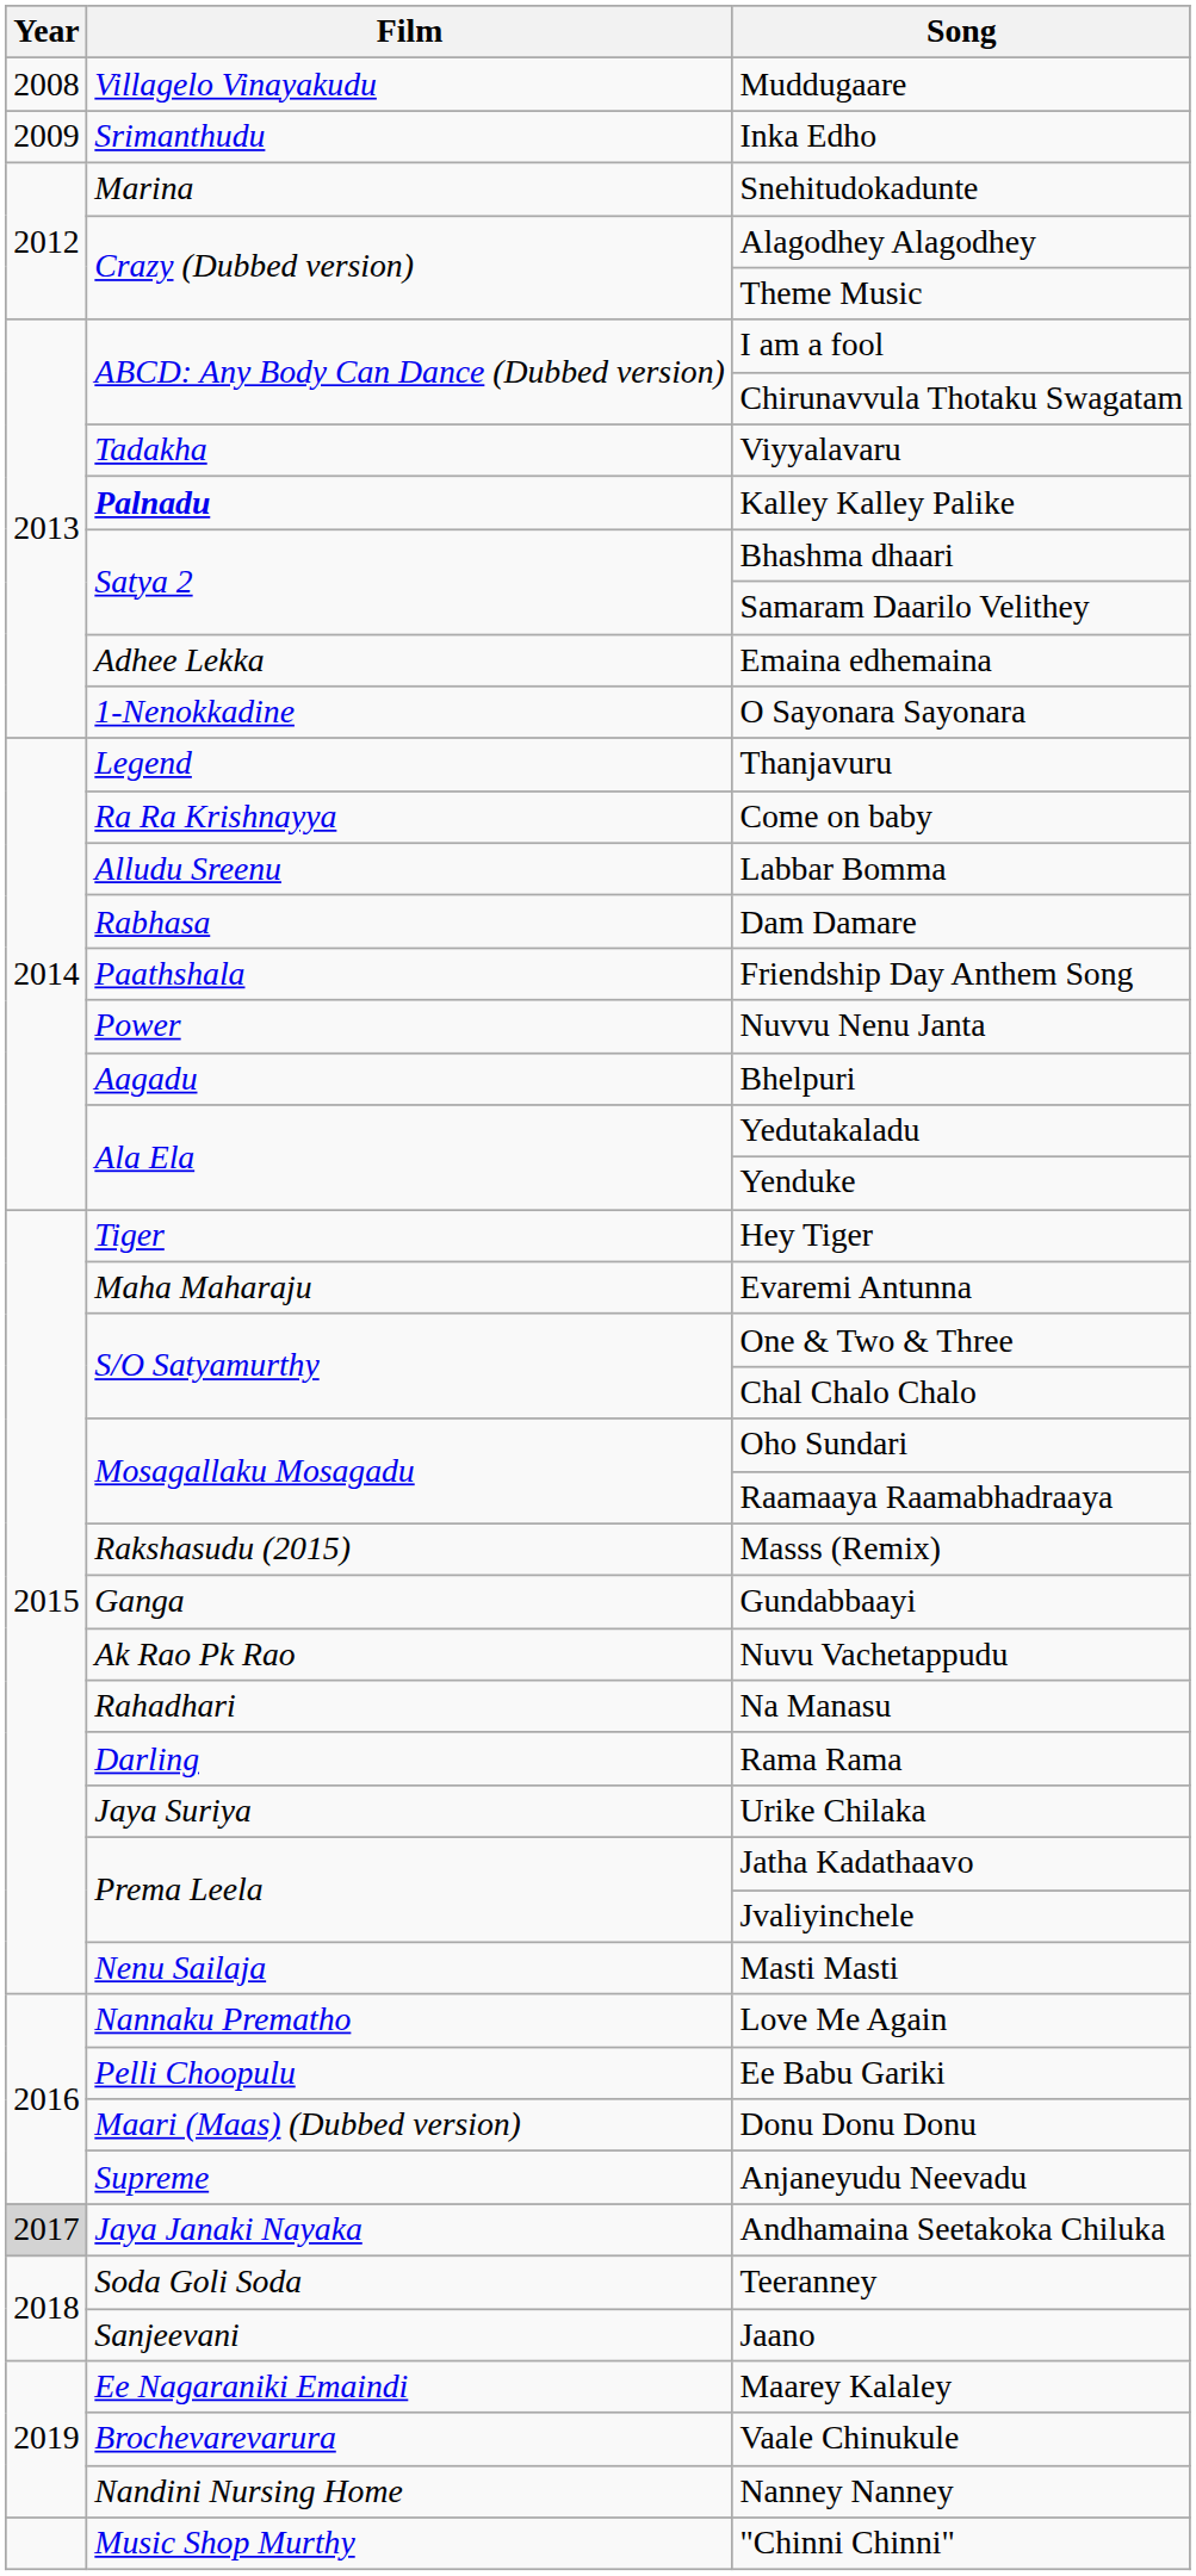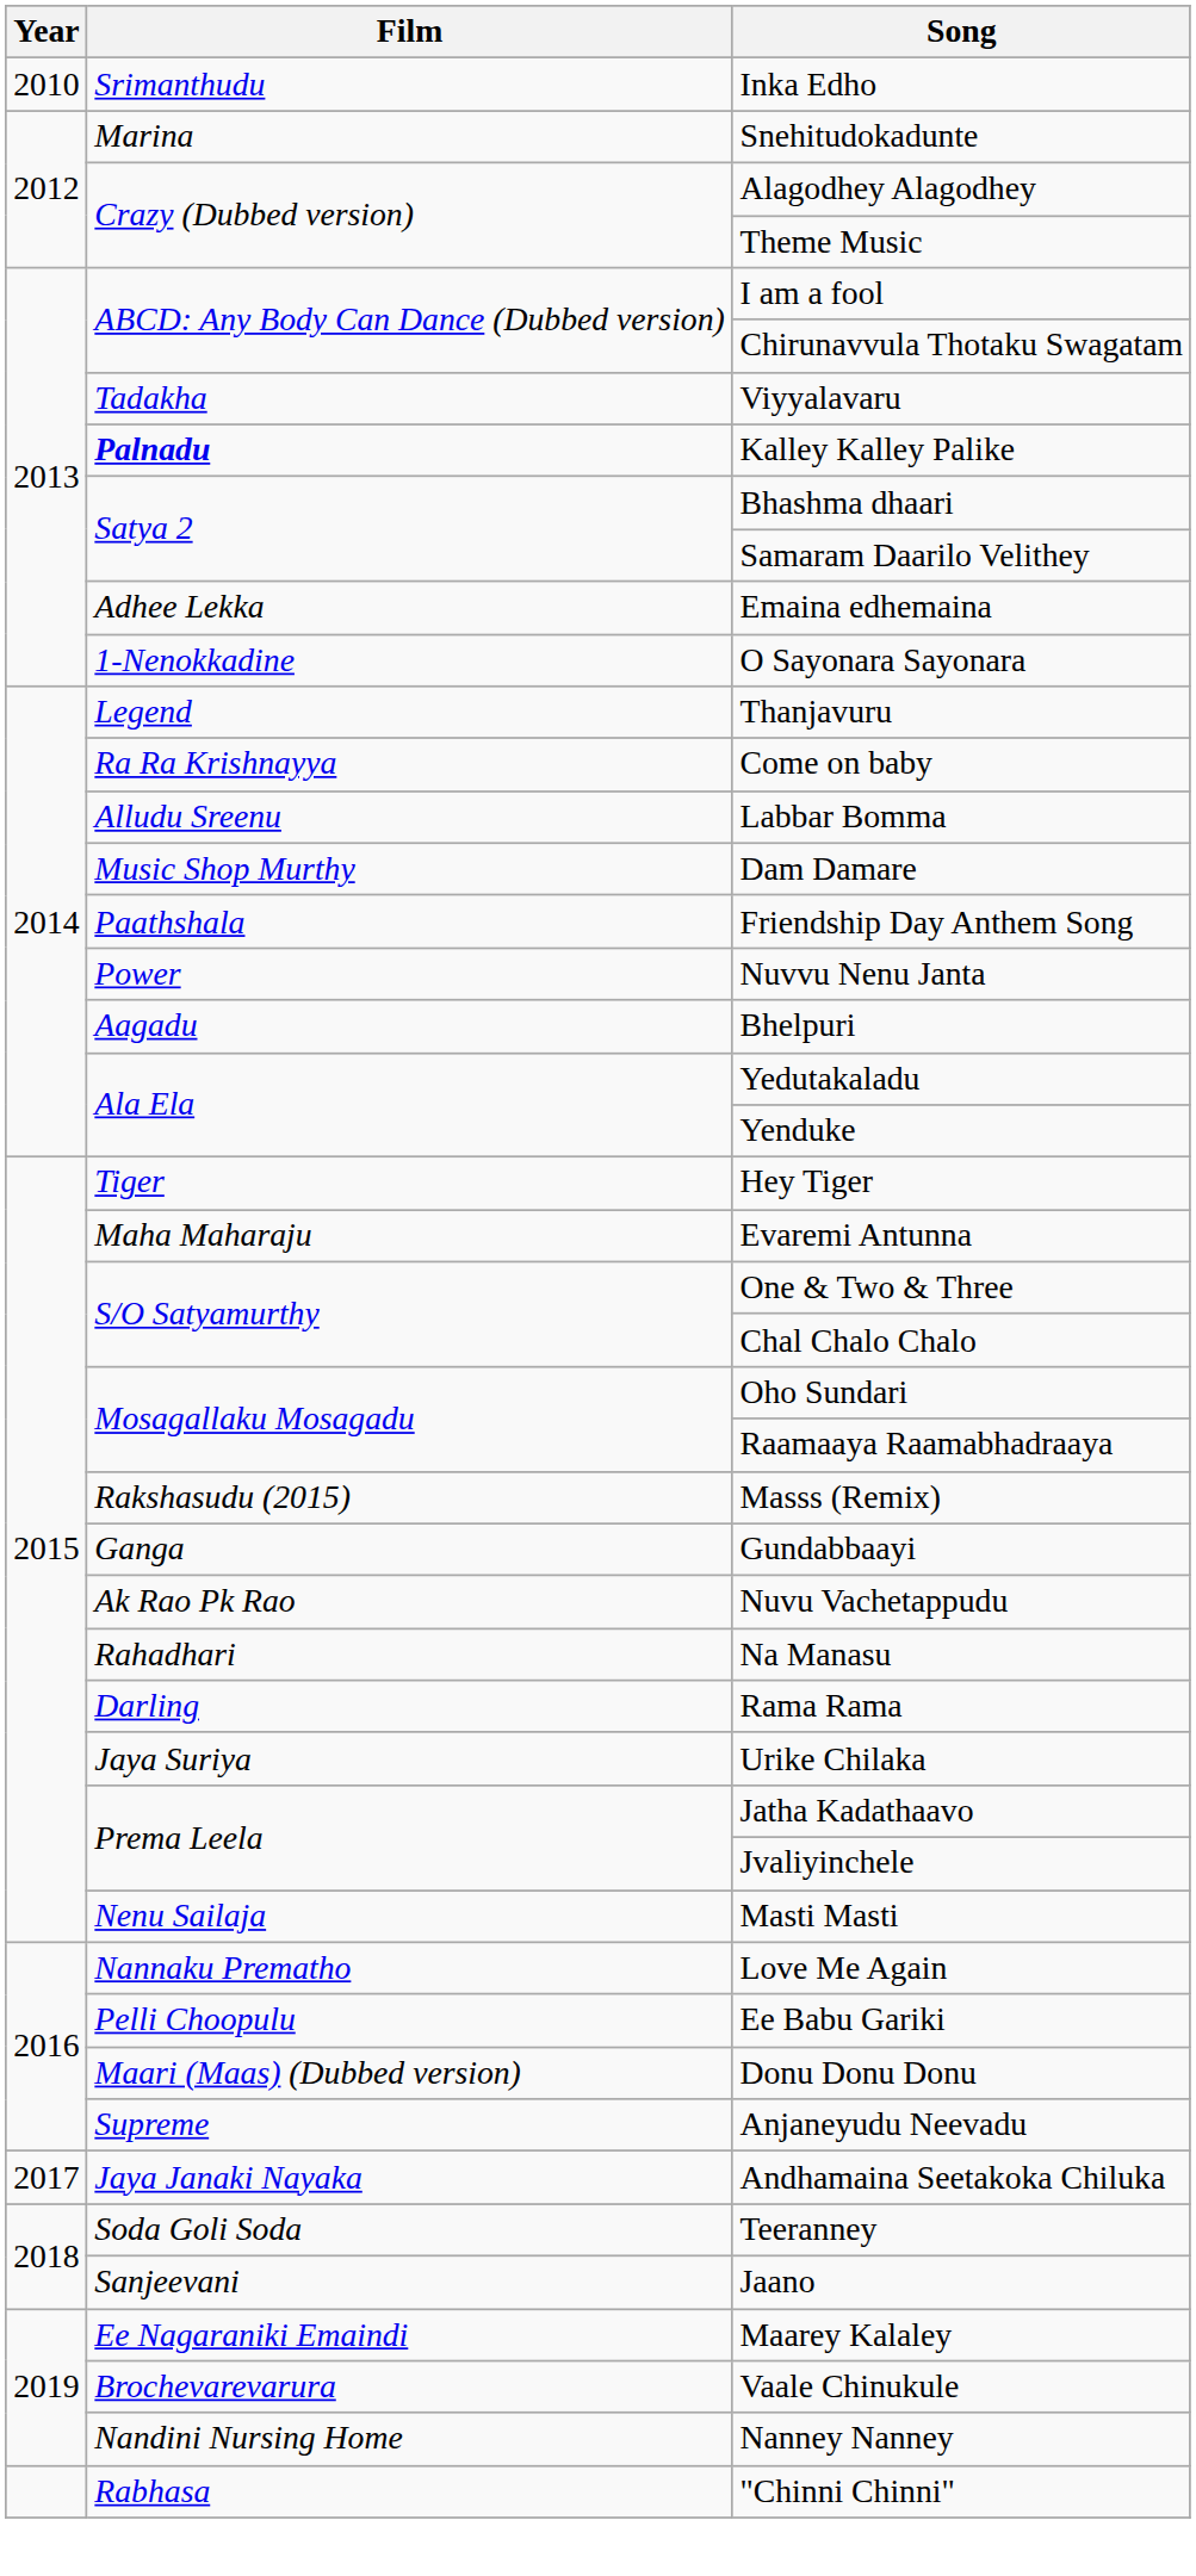 <table class="wikitable">
 <tr>
 <th>Year</th>
 <th>Film</th>
 <th>Song</th>
 </tr>
 <tr>
-<td>2008</td>
-<td><em><a href='#'>Villagelo Vinayakudu</a></em></td>
-<td>Muddugaare</td>
-</tr>
-<tr>
-<td>2009</td>
+<td>2010</td>
 <td><em><a href='#'>Srimanthudu</a></em></td>
 <td>Inka Edho</td>
 </tr>
 <tr>
 <td rowspan="3">2012</td>
 <td><em>Marina</em></td>
 <td>Snehitudokadunte</td>
 </tr>
 <tr>
 <td rowspan="2"><em><a href='#'>Crazy</a> (Dubbed version)</em></td>
 <td>Alagodhey Alagodhey</td>
 </tr>
 <tr>
 <td>Theme Music</td>
 </tr>
 <tr>
 <td rowspan="8">2013</td>
 <td rowspan="2"><em><a href='#'>ABCD: Any Body Can Dance</a> (Dubbed version)</em></td>
 <td>I am a fool</td>
 </tr>
 <tr>
 <td>Chirunavvula Thotaku Swagatam</td>
 </tr>
 <tr>
 <td><em><a href='#'>Tadakha</a></em></td>
 <td>Viyyalavaru</td>
 </tr>
 <tr>
 <td><strong><a href='#'><em>Palnadu</em></a></strong></td>
 <td>Kalley Kalley Palike</td>
 </tr>
 <tr>
 <td rowspan="2"><em><a href='#'>Satya 2</a></em></td>
 <td>Bhashma dhaari</td>
 </tr>
 <tr>
 <td>Samaram Daarilo Velithey</td>
 </tr>
 <tr>
 <td><em>Adhee Lekka</em></td>
 <td>Emaina edhemaina</td>
 </tr>
 <tr>
 <td><a href='#'><em>1-Nenokkadine</em></a></td>
 <td>O Sayonara Sayonara</td>
 </tr>
 <tr>
 <td rowspan="9">2014</td>
 <td><a href='#'><em>Legend</em></a></td>
 <td>Thanjavuru</td>
 </tr>
 <tr>
 <td><em><a href='#'>Ra Ra Krishnayya</a></em></td>
 <td>Come on baby</td>
 </tr>
 <tr>
 <td><em><a href='#'>Alludu Sreenu</a></em></td>
 <td>Labbar Bomma</td>
 </tr>
 <tr>
-<td><em><a href='#'>Rabhasa</a></em></td>
+<td><em><a href='#'>Music Shop Murthy</a></em></td>
 <td>Dam Damare</td>
 </tr>
 <tr>
 <td><em><a href='#'>Paathshala</a></em></td>
 <td>Friendship Day Anthem Song</td>
 </tr>
 <tr>
 <td><a href='#'><em>Power</em></a></td>
 <td>Nuvvu Nenu Janta</td>
 </tr>
 <tr>
 <td><em><a href='#'>Aagadu</a></em></td>
 <td>Bhelpuri</td>
 </tr>
 <tr>
 <td rowspan="2"><em><a href='#'>Ala Ela</a></em></td>
 <td>Yedutakaladu</td>
 </tr>
 <tr>
 <td>Yenduke</td>
 </tr>
 <tr>
 <td rowspan="15">2015</td>
 <td><a href='#'><em>Tiger</em></a></td>
 <td>Hey Tiger</td>
 </tr>
 <tr>
 <td><em>Maha Maharaju</em></td>
 <td>Evaremi Antunna</td>
 </tr>
 <tr>
 <td rowspan="2"><em><a href='#'>S/O Satyamurthy</a></em></td>
 <td>One & Two & Three</td>
 </tr>
 <tr>
 <td>Chal Chalo Chalo</td>
 </tr>
 <tr>
 <td rowspan="2"><a href='#'><em>Mosagallaku Mosagadu</em></a></td>
 <td>Oho Sundari</td>
 </tr>
 <tr>
 <td>Raamaaya Raamabhadraaya</td>
 </tr>
 <tr>
 <td><em>Rakshasudu (2015)</em></td>
 <td>Masss (Remix)</td>
 </tr>
 <tr>
 <td><em>Ganga</em></td>
 <td>Gundabbaayi</td>
 </tr>
 <tr>
 <td><em>Ak Rao Pk Rao</em></td>
 <td>Nuvu Vachetappudu</td>
 </tr>
 <tr>
 <td><em>Rahadhari</em></td>
 <td>Na Manasu</td>
 </tr>
 <tr>
 <td><a href='#'><em>Darling</em></a></td>
 <td>Rama Rama</td>
 </tr>
 <tr>
 <td><em>Jaya Suriya</em></td>
 <td>Urike Chilaka</td>
 </tr>
 <tr>
 <td rowspan="2"><em>Prema Leela</em></td>
 <td>Jatha Kadathaavo</td>
 </tr>
 <tr>
 <td>Jvaliyinchele</td>
 </tr>
 <tr>
 <td><em><a href='#'>Nenu Sailaja</a></em></td>
 <td>Masti Masti</td>
 </tr>
 <tr>
 <td rowspan="4">2016</td>
 <td><em><a href='#'>Nannaku Prematho</a></em></td>
 <td>Love Me Again</td>
 </tr>
 <tr>
 <td><em><a href='#'>Pelli Choopulu</a></em></td>
 <td>Ee Babu Gariki</td>
 </tr>
 <tr>
 <td><em><a href='#'>Maari (Maas)</a> (Dubbed version)</em></td>
 <td>Donu Donu Donu</td>
 </tr>
 <tr>
 <td><a href='#'><em>Supreme</em></a></td>
 <td>Anjaneyudu Neevadu</td>
 </tr>
 <tr>
-<td style="background: lightgrey;">2017</td>
+<td>2017</td>
 <td><em><a href='#'>Jaya Janaki Nayaka</a></em></td>
 <td>Andhamaina Seetakoka Chiluka</td>
 </tr>
 <tr>
 <td rowspan="2">2018</td>
 <td><em>Soda Goli Soda</em></td>
 <td>Teeranney</td>
 </tr>
 <tr>
 <td><em>Sanjeevani</em></td>
 <td>Jaano</td>
 </tr>
 <tr>
 <td rowspan="3">2019</td>
 <td><em><a href='#'>Ee Nagaraniki Emaindi</a></em></td>
 <td>Maarey Kalaley</td>
 </tr>
 <tr>
 <td><em><a href='#'>Brochevarevarura</a></em></td>
 <td>Vaale Chinukule</td>
 </tr>
 <tr>
 <td><em>Nandini Nursing Home</em></td>
 <td>Nanney Nanney</td>
 </tr>
 <tr>
 <td></td>
-<td><em><a href='#'>Music Shop Murthy</a></em></td>
+<td><em><a href='#'>Rabhasa</a></em></td>
 <td>"Chinni Chinni"</td>
 </tr>
 </table>
